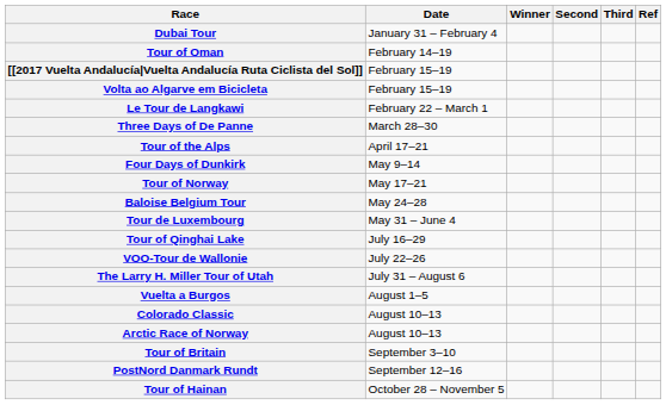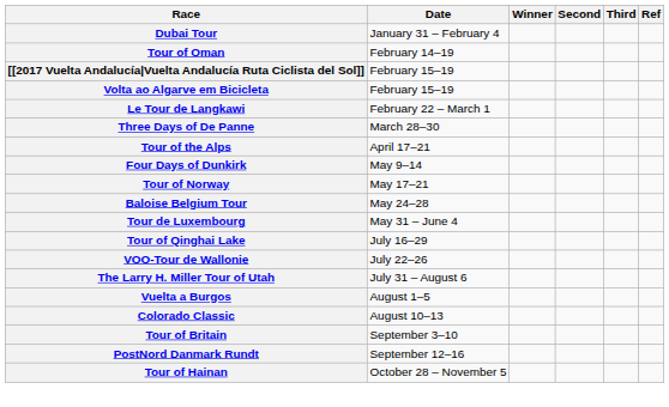 <table class="wikitable plainrowheaders">
 <tr>
 <th>Race</th>
 <th>Date</th>
 <th>Winner</th>
 <th>Second</th>
 <th>Third</th>
 <th>Ref</th>
 </tr>
 <tr>
 <th scope=row> <a href='#'>Dubai Tour</a></th>
 <td>January 31 – February 4</td>
 <td></td>
 <td></td>
 <td></td>
 <td align=center></td>
 </tr>
 <tr>
 <th scope=row> <a href='#'>Tour of Oman</a></th>
 <td>February 14–19</td>
 <td></td>
 <td></td>
 <td></td>
 <td align=center></td>
 </tr>
 <tr>
 <th scope=row> [[2017 Vuelta  Andalucía|Vuelta  Andalucía Ruta Ciclista del Sol]]</th>
 <td>February 15–19</td>
 <td></td>
 <td></td>
 <td></td>
 <td align=center></td>
 </tr>
 <tr>
 <th scope=row> <a href='#'>Volta ao Algarve em Bicicleta</a></th>
 <td>February 15–19</td>
 <td></td>
 <td></td>
 <td></td>
 <td align=center></td>
 </tr>
 <tr>
 <th scope=row> <a href='#'>Le Tour de Langkawi</a></th>
 <td>February 22 – March 1</td>
 <td></td>
 <td></td>
 <td></td>
 <td align=center></td>
 </tr>
 <tr>
 <th scope=row> <a href='#'>Three Days of De Panne</a></th>
 <td>March 28–30</td>
 <td></td>
 <td></td>
 <td></td>
 <td align=center></td>
 </tr>
 <tr>
 <th scope=row> <a href='#'>Tour of the Alps</a></th>
 <td>April 17–21</td>
 <td></td>
 <td></td>
 <td></td>
 <td align=center></td>
 </tr>
 <tr>
 <th scope=row> <a href='#'>Four Days of Dunkirk</a></th>
 <td>May 9–14</td>
 <td></td>
 <td></td>
 <td></td>
 <td></td>
 </tr>
 <tr>
 <th scope=row> <a href='#'>Tour of Norway</a></th>
 <td>May 17–21</td>
 <td></td>
 <td></td>
 <td></td>
 <td></td>
 </tr>
 <tr>
 <th scope=row> <a href='#'>Baloise Belgium Tour</a></th>
 <td>May 24–28</td>
 <td></td>
 <td></td>
 <td></td>
 <td></td>
 </tr>
 <tr>
 <th scope=row> <a href='#'>Tour de Luxembourg</a></th>
 <td>May 31 – June 4</td>
 <td></td>
 <td></td>
 <td></td>
 <td></td>
 </tr>
 <tr>
 <th scope=row> <a href='#'>Tour of Qinghai Lake</a></th>
 <td>July 16–29</td>
 <td></td>
 <td></td>
 <td></td>
 <td></td>
 </tr>
 <tr>
 <th scope=row> <a href='#'>VOO-Tour de Wallonie</a></th>
 <td>July 22–26</td>
 <td></td>
 <td></td>
 <td></td>
 <td></td>
 </tr>
 <tr>
 <th scope=row> <a href='#'>The Larry H. Miller Tour of Utah</a></th>
 <td>July 31 – August 6</td>
 <td></td>
 <td></td>
 <td></td>
 <td></td>
 </tr>
 <tr>
 <th scope=row> <a href='#'>Vuelta a Burgos</a></th>
 <td>August 1–5</td>
 <td></td>
 <td></td>
 <td></td>
 <td></td>
 </tr>
 <tr>
 <th scope=row> <a href='#'>Colorado Classic</a></th>
 <td>August 10–13</td>
 <td></td>
 <td></td>
 <td></td>
 <td></td>
 </tr>
 <tr>
-<th scope=row> <a href='#'>Arctic Race of Norway</a></th>
-<td>August 10–13</td>
-<td></td>
-<td></td>
-<td></td>
-<td></td>
-</tr>
-<tr>
 <th scope=row> <a href='#'>Tour of Britain</a></th>
 <td>September 3–10</td>
 <td></td>
 <td></td>
 <td></td>
 <td></td>
 </tr>
 <tr>
 <th scope=row> <a href='#'>PostNord Danmark Rundt</a></th>
 <td>September 12–16</td>
 <td></td>
 <td></td>
 <td></td>
 <td></td>
 </tr>
 <tr>
 <th scope=row> <a href='#'>Tour of Hainan</a></th>
 <td>October 28 – November 5</td>
 <td></td>
 <td></td>
 <td></td>
 <td></td>
 </tr>
 </table>
